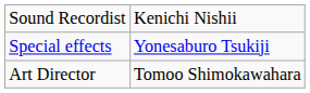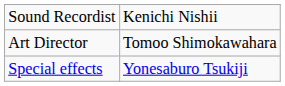 <table class=wikitable>
 <tr>
 <td>Sound Recordist</td>
 <td>Kenichi Nishii</td>
 </tr>
 <tr>
+<td>Art Director</td>
+<td>Tomoo Shimokawahara</td>
+</tr>
+<tr>
 <td><a href='#'>Special effects</a></td>
 <td><a href='#'>Yonesaburo Tsukiji</a></td>
 </tr>
-<tr>
-<td>Art Director</td>
-<td>Tomoo Shimokawahara</td>
-</tr>
 </table>
